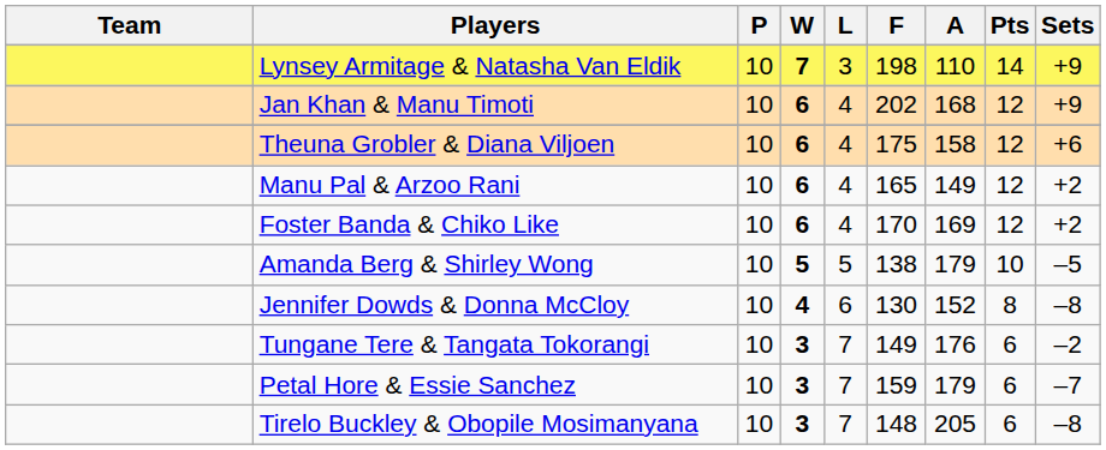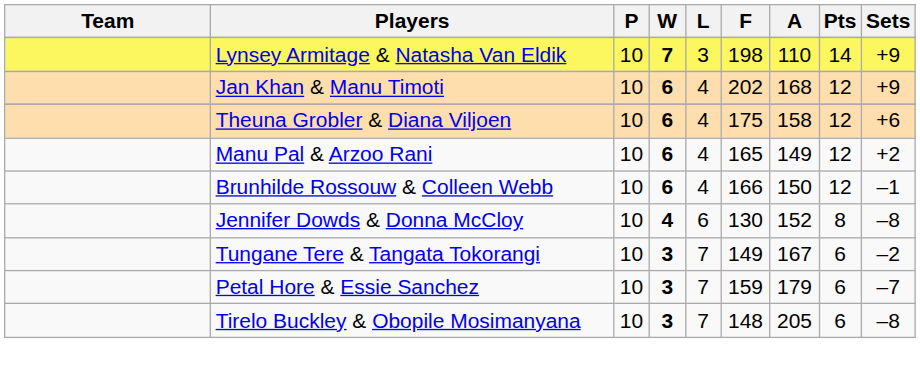 <table class=wikitable style="text-align:center">
 <tr>
 <th width=150>Team</th>
 <th width=300>Players</th>
 <th width=20>P</th>
 <th width=20>W</th>
 <th width=20>L</th>
 <th width=30>F</th>
 <th width=30>A</th>
 <th width=20>Pts</th>
 <th width=30>Sets</th>
 </tr>
 <tr>
 </tr>
 <tr bgcolor=FCF75E>
 <td align=left></td>
 <td align=left><a href='#'>Lynsey Armitage</a> & <a href='#'>Natasha Van Eldik</a></td>
 <td>10</td>
 <td><strong>7</strong></td>
 <td>3</td>
 <td>198</td>
 <td>110</td>
 <td>14</td>
 <td>+9</td>
 </tr>
 <tr>
 </tr>
 <tr bgcolor=FFDEAD>
 <td align=left></td>
 <td align=left><a href='#'>Jan Khan</a> & <a href='#'>Manu Timoti</a></td>
 <td>10</td>
 <td><strong>6</strong></td>
 <td>4</td>
 <td>202</td>
 <td>168</td>
 <td>12</td>
 <td>+9</td>
 </tr>
 <tr>
 </tr>
 <tr bgcolor=FFDEAD>
 <td align=left></td>
 <td align=left><a href='#'>Theuna Grobler</a> & <a href='#'>Diana Viljoen</a></td>
 <td>10</td>
 <td><strong>6</strong></td>
 <td>4</td>
 <td>175</td>
 <td>158</td>
 <td>12</td>
 <td>+6</td>
 </tr>
 <tr>
 <td align=left></td>
 <td align=left><a href='#'>Manu Pal</a> & <a href='#'>Arzoo Rani</a></td>
 <td>10</td>
 <td><strong>6</strong></td>
 <td>4</td>
 <td>165</td>
 <td>149</td>
 <td>12</td>
 <td>+2</td>
 </tr>
 <tr>
 <td align=left></td>
-<td align=left><a href='#'>Foster Banda</a> & <a href='#'>Chiko Like</a></td>
+<td align=left><a href='#'>Brunhilde Rossouw</a> & <a href='#'>Colleen Webb</a></td>
 <td>10</td>
 <td><strong>6</strong></td>
 <td>4</td>
-<td>170</td>
-<td>169</td>
+<td>166</td>
+<td>150</td>
 <td>12</td>
-<td>+2</td>
-</tr>
-<tr>
-<td align=left></td>
-<td align=left><a href='#'>Amanda Berg</a> & <a href='#'>Shirley Wong</a></td>
-<td>10</td>
-<td><strong>5</strong></td>
-<td>5</td>
-<td>138</td>
-<td>179</td>
-<td>10</td>
-<td>–5</td>
+<td>–1</td>
 </tr>
 <tr>
 <td align=left></td>
 <td align=left><a href='#'>Jennifer Dowds</a> & <a href='#'>Donna McCloy</a></td>
 <td>10</td>
 <td><strong>4</strong></td>
 <td>6</td>
 <td>130</td>
 <td>152</td>
 <td>8</td>
 <td>–8</td>
 </tr>
 <tr>
 <td align=left></td>
 <td align=left><a href='#'>Tungane Tere</a> & <a href='#'>Tangata Tokorangi</a></td>
 <td>10</td>
 <td><strong>3</strong></td>
 <td>7</td>
 <td>149</td>
-<td>176</td>
+<td>167</td>
 <td>6</td>
 <td>–2</td>
 </tr>
 <tr>
 <td align=left></td>
 <td align=left><a href='#'>Petal Hore</a> & <a href='#'>Essie Sanchez</a></td>
 <td>10</td>
 <td><strong>3</strong></td>
 <td>7</td>
 <td>159</td>
 <td>179</td>
 <td>6</td>
 <td>–7</td>
 </tr>
 <tr>
 <td align=left></td>
 <td align=left><a href='#'>Tirelo Buckley</a> & <a href='#'>Obopile Mosimanyana</a></td>
 <td>10</td>
 <td><strong>3</strong></td>
 <td>7</td>
 <td>148</td>
 <td>205</td>
 <td>6</td>
 <td>–8</td>
 </tr>
 </table>
